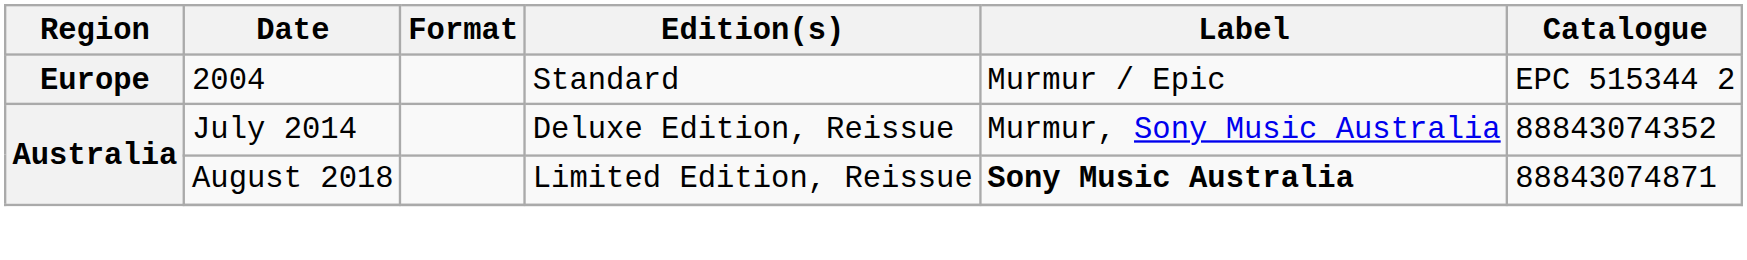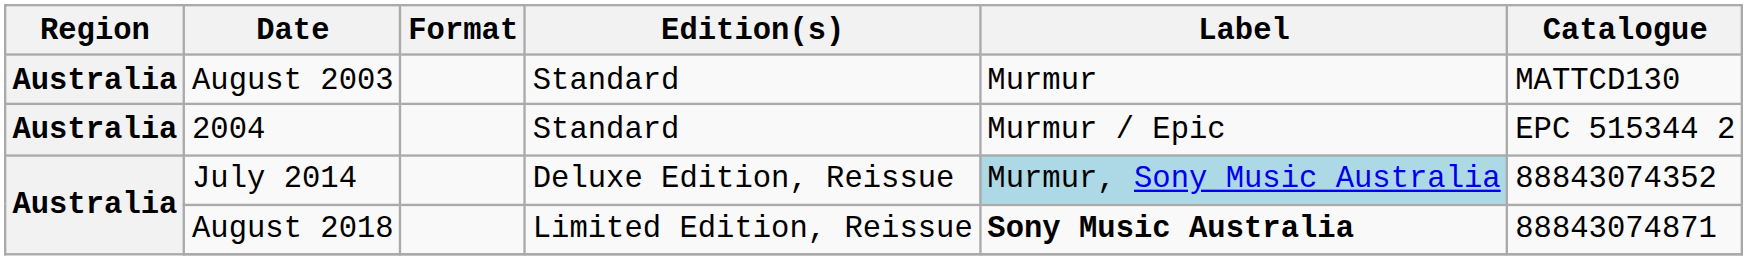 <table class="wikitable plainrowheaders">
 <tr>
 <th scope="col">Region</th>
 <th scope="col">Date</th>
 <th scope="col">Format</th>
 <th scope="col">Edition(s)</th>
 <th scope="col">Label</th>
 <th scope="col">Catalogue</th>
 </tr>
 <tr>
-<th scope="row" rowspan="1">Europe</th>
+<th scope="row" rowspan="1">Australia</th>
+<td>August 2003</td>
+<td></td>
+<td>Standard</td>
+<td>Murmur</td>
+<td>MATTCD130</td>
+</tr>
+<tr>
+<th scope="row" rowspan="1">Australia</th>
 <td>2004</td>
 <td></td>
 <td>Standard</td>
 <td>Murmur / Epic</td>
 <td>EPC 515344 2</td>
 </tr>
 <tr>
 <th scope="row" rowspan="3">Australia</th>
 <td>July 2014</td>
 <td></td>
 <td>Deluxe Edition, Reissue</td>
-<td>Murmur, <a href='#'>Sony Music Australia</a></td>
+<td style="background: lightblue;">Murmur, <a href='#'>Sony Music Australia</a></td>
 <td>88843074352</td>
 </tr>
 <tr>
 <td>August 2018</td>
 <td></td>
 <td>Limited Edition, Reissue</td>
 <td><strong>Sony Music Australia</strong></td>
 <td>88843074871</td>
 </tr>
 <tr>
 </tr>
 </table>
